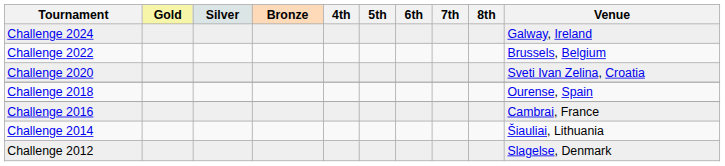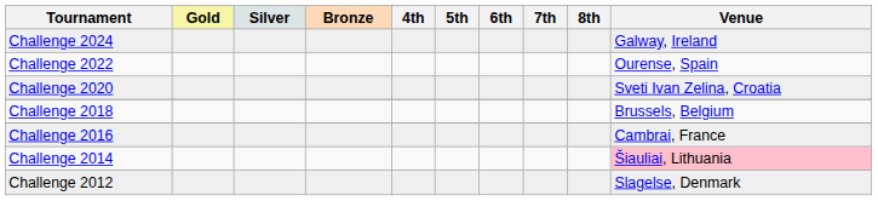 <table class="wikitable" style="width: 100%; font-size: 95%;">
 <tr>
 <th>Tournament</th>
 <th style="background:#F7F6A8;">Gold</th>
 <th style="background:#DCE5E5;">Silver</th>
 <th style="background:#FFDAB9;">Bronze</th>
 <th>4th</th>
 <th>5th</th>
 <th>6th</th>
 <th>7th</th>
 <th>8th</th>
 <th>Venue</th>
 </tr>
 <tr bgcolor=#efefef>
 <td><a href='#'>Challenge 2024</a></td>
 <td></td>
 <td></td>
 <td></td>
 <td></td>
 <td></td>
 <td></td>
 <td></td>
 <td></td>
 <td><a href='#'>Galway</a>, <a href='#'>Ireland</a></td>
 </tr>
 <tr>
 <td><a href='#'>Challenge 2022</a></td>
 <td></td>
 <td></td>
 <td></td>
 <td></td>
 <td></td>
 <td></td>
 <td></td>
 <td></td>
-<td><a href='#'>Brussels</a>, <a href='#'>Belgium</a></td>
+<td><a href='#'>Ourense</a>, <a href='#'>Spain</a></td>
 </tr>
 <tr bgcolor=#efefef>
 <td><a href='#'>Challenge 2020</a></td>
 <td></td>
 <td></td>
 <td></td>
 <td></td>
 <td></td>
 <td></td>
 <td></td>
 <td></td>
 <td><a href='#'>Sveti Ivan Zelina</a>, <a href='#'>Croatia</a></td>
 </tr>
 <tr>
 </tr>
 <tr>
 <td><a href='#'>Challenge 2018</a></td>
 <td></td>
 <td></td>
 <td></td>
 <td></td>
 <td></td>
 <td></td>
 <td></td>
 <td></td>
-<td><a href='#'>Ourense</a>, <a href='#'>Spain</a></td>
+<td><a href='#'>Brussels</a>, <a href='#'>Belgium</a></td>
 </tr>
 <tr>
 </tr>
 <tr bgcolor=#efefef>
 <td><a href='#'>Challenge 2016</a></td>
 <td></td>
 <td></td>
 <td></td>
 <td></td>
 <td></td>
 <td></td>
 <td></td>
 <td></td>
 <td><a href='#'>Cambrai</a>, France</td>
 </tr>
 <tr>
 <td><a href='#'>Challenge 2014</a></td>
 <td></td>
 <td></td>
 <td></td>
 <td></td>
 <td></td>
 <td></td>
 <td></td>
 <td></td>
-<td><a href='#'>Šiauliai</a>, Lithuania</td>
+<td style="background: pink;"><a href='#'>Šiauliai</a>, Lithuania</td>
 </tr>
 <tr bgcolor=#efefef>
 <td>Challenge 2012 </td>
 <td></td>
 <td></td>
 <td></td>
 <td></td>
 <td></td>
 <td></td>
 <td></td>
 <td></td>
 <td><a href='#'>Slagelse</a>, Denmark</td>
 </tr>
 </table>
